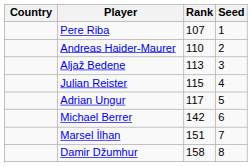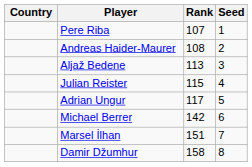 <table class="sortable wikitable">
 <tr>
 <th width="70">Country</th>
 <th width="175">Player</th>
 <th>Rank</th>
 <th>Seed</th>
 </tr>
 <tr>
 <td></td>
 <td><a href='#'>Pere Riba</a></td>
 <td>107</td>
 <td>1</td>
 </tr>
 <tr>
 <td></td>
 <td><a href='#'>Andreas Haider-Maurer</a></td>
-<td>110</td>
+<td>108</td>
 <td>2</td>
 </tr>
 <tr>
 <td></td>
 <td><a href='#'>Aljaž Bedene</a></td>
 <td>113</td>
 <td>3</td>
 </tr>
 <tr>
 <td></td>
 <td><a href='#'>Julian Reister</a></td>
 <td>115</td>
 <td>4</td>
 </tr>
 <tr>
 <td></td>
 <td><a href='#'>Adrian Ungur</a></td>
 <td>117</td>
 <td>5</td>
 </tr>
 <tr>
 <td></td>
 <td><a href='#'>Michael Berrer</a></td>
 <td>142</td>
 <td>6</td>
 </tr>
 <tr>
 <td></td>
 <td><a href='#'>Marsel İlhan</a></td>
 <td>151</td>
 <td>7</td>
 </tr>
 <tr>
 <td></td>
 <td><a href='#'>Damir Džumhur</a></td>
 <td>158</td>
 <td>8</td>
 </tr>
 </table>
